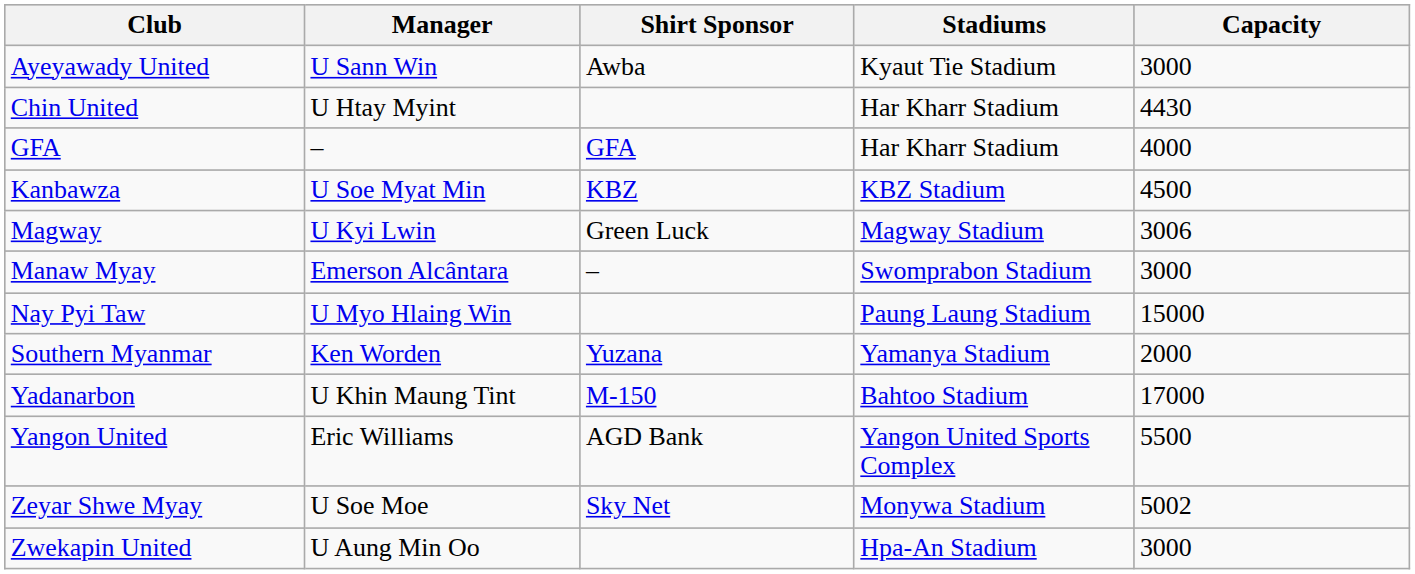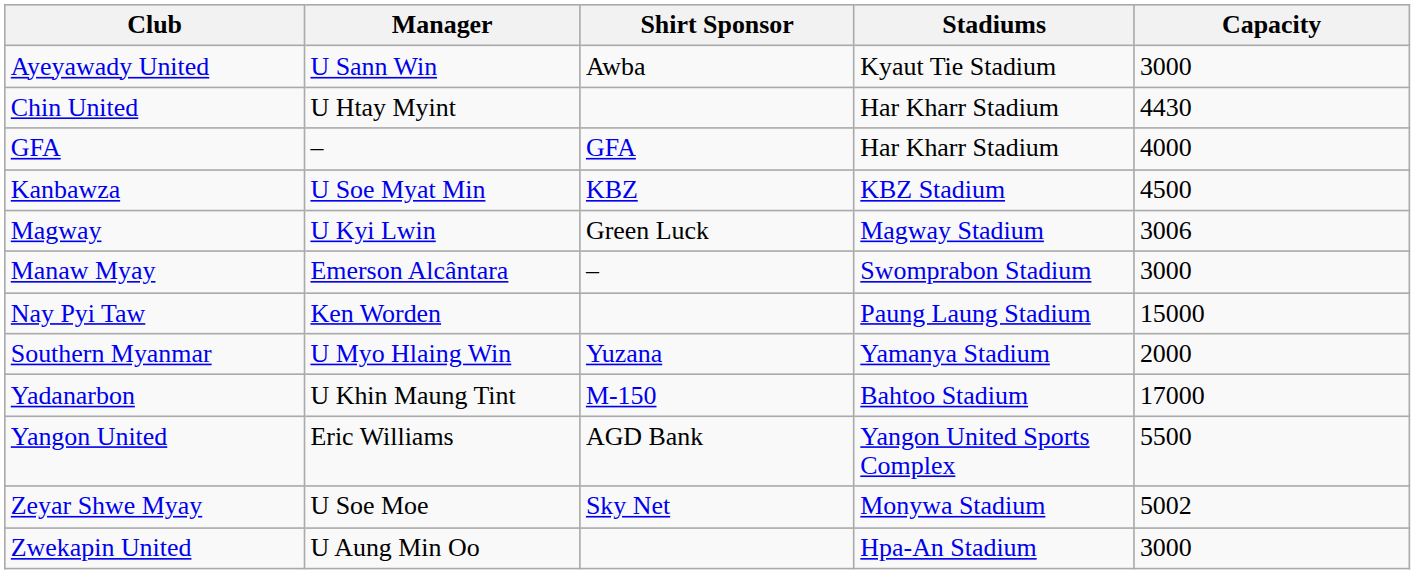 <table class="wikitable">
 <tr>
 <th style="width:190px;">Club</th>
 <th style="width:175px;">Manager</th>
 <th style="width:175px;">Shirt Sponsor</th>
 <th style="width:175px;">Stadiums</th>
 <th style="width:175px;">Capacity</th>
 </tr>
 <tr style="vertical-align:top;">
 <td><a href='#'>Ayeyawady United</a></td>
 <td> <a href='#'>U Sann Win</a></td>
 <td> Awba</td>
 <td>Kyaut Tie Stadium</td>
 <td>3000</td>
 </tr>
 <tr style="vertical-align:top;">
 <td><a href='#'>Chin United</a></td>
 <td> U Htay Myint</td>
 <td></td>
 <td>Har Kharr Stadium</td>
 <td>4430</td>
 </tr>
 <tr style="vertical-align:top;">
 <td><a href='#'>GFA</a></td>
 <td> –</td>
 <td> <a href='#'>GFA</a></td>
 <td>Har Kharr Stadium</td>
 <td>4000</td>
 </tr>
 <tr style="vertical-align:top;">
 <td><a href='#'>Kanbawza</a></td>
 <td> <a href='#'>U Soe Myat Min</a></td>
 <td> <a href='#'>KBZ</a></td>
 <td><a href='#'>KBZ Stadium</a></td>
 <td>4500</td>
 </tr>
 <tr style="vertical-align:top;">
 <td><a href='#'>Magway</a></td>
 <td> <a href='#'>U Kyi Lwin</a></td>
 <td> Green Luck</td>
 <td><a href='#'>Magway Stadium</a></td>
 <td>3006</td>
 </tr>
 <tr style="vertical-align:top;">
 <td><a href='#'>Manaw Myay</a></td>
 <td> <a href='#'>Emerson Alcântara</a></td>
 <td> –</td>
 <td><a href='#'>Swomprabon Stadium</a></td>
 <td>3000</td>
 </tr>
 <tr style="vertical-align:top;">
 <td><a href='#'>Nay Pyi Taw</a></td>
-<td> <a href='#'>U Myo Hlaing Win</a></td>
+<td> <a href='#'>Ken Worden</a></td>
 <td></td>
 <td><a href='#'>Paung Laung Stadium</a></td>
 <td>15000</td>
 </tr>
 <tr style="vertical-align:top;">
 <td><a href='#'>Southern Myanmar</a></td>
-<td> <a href='#'>Ken Worden</a></td>
+<td> <a href='#'>U Myo Hlaing Win</a></td>
 <td> <a href='#'>Yuzana</a></td>
 <td><a href='#'>Yamanya Stadium</a></td>
 <td>2000</td>
 </tr>
 <tr style="vertical-align:top;">
 <td><a href='#'>Yadanarbon</a></td>
 <td> U Khin Maung Tint</td>
 <td> <a href='#'>M-150</a></td>
 <td><a href='#'>Bahtoo Stadium</a></td>
 <td>17000</td>
 </tr>
 <tr style="vertical-align:top;">
 <td><a href='#'>Yangon United</a></td>
 <td> Eric Williams</td>
 <td> AGD Bank</td>
 <td><a href='#'>Yangon United Sports Complex</a></td>
 <td>5500</td>
 </tr>
 <tr style="vertical-align:top;">
 <td><a href='#'>Zeyar Shwe Myay</a></td>
 <td> U Soe Moe</td>
 <td> <a href='#'>Sky Net</a></td>
 <td><a href='#'>Monywa Stadium</a></td>
 <td>5002</td>
 </tr>
 <tr style="vertical-align:top;">
 <td><a href='#'>Zwekapin United</a></td>
 <td> U Aung Min Oo</td>
 <td></td>
 <td><a href='#'>Hpa-An Stadium</a></td>
 <td>3000</td>
 </tr>
 </table>
